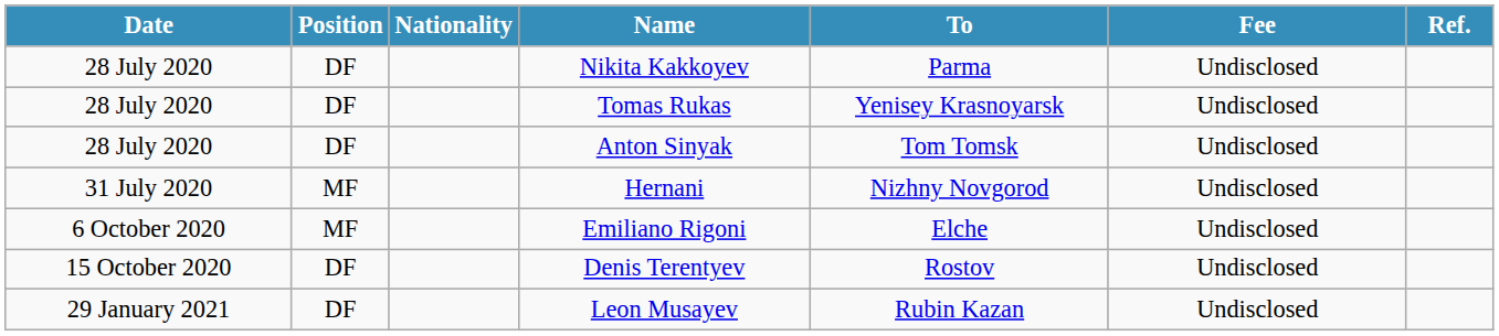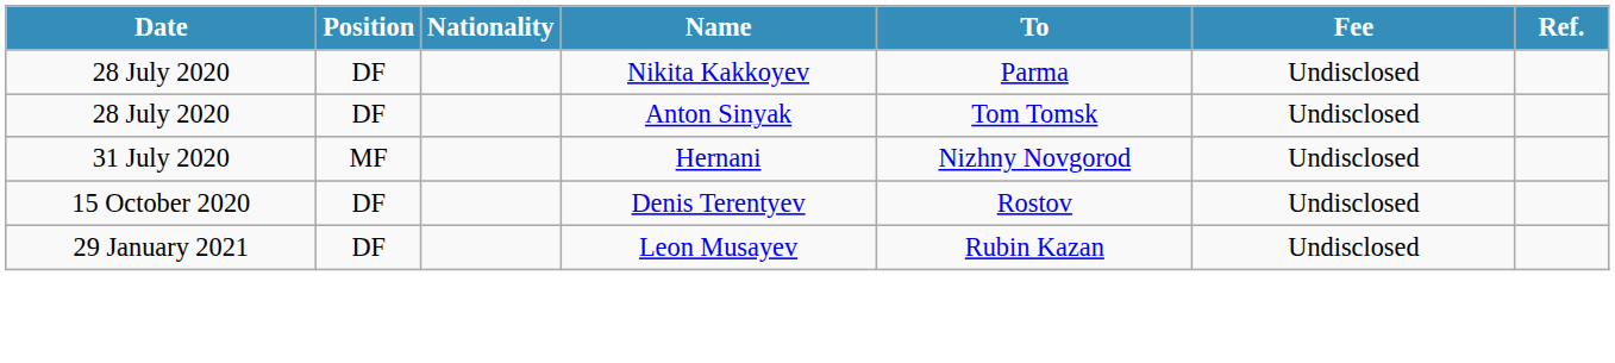 <table class="wikitable"  style="text-align:center; font-size:90%; ">
 <tr>
 <th style="background:#348EB9; color:white; width:200px;">Date</th>
 <th style="background:#348EB9; color:white; width:50px;">Position</th>
 <th style="background:#348EB9; color:white; width:50px;">Nationality</th>
 <th style="background:#348EB9; color:white; width:200px;">Name</th>
 <th style="background:#348EB9; color:white; width:200px;">To</th>
 <th style="background:#348EB9; color:white; width:200px;">Fee</th>
 <th style="background:#348EB9; color:white; width:50px;">Ref.</th>
 </tr>
 <tr>
 <td>28 July 2020</td>
 <td>DF</td>
 <td></td>
 <td><a href='#'>Nikita Kakkoyev</a></td>
 <td><a href='#'>Parma</a></td>
 <td>Undisclosed</td>
 <td></td>
 </tr>
 <tr>
 <td>28 July 2020</td>
 <td>DF</td>
 <td></td>
-<td><a href='#'>Tomas Rukas</a></td>
-<td><a href='#'>Yenisey Krasnoyarsk</a></td>
-<td>Undisclosed</td>
-<td></td>
-</tr>
-<tr>
-<td>28 July 2020</td>
-<td>DF</td>
-<td></td>
 <td><a href='#'>Anton Sinyak</a></td>
 <td><a href='#'>Tom Tomsk</a></td>
 <td>Undisclosed</td>
 <td></td>
 </tr>
 <tr>
 <td>31 July 2020</td>
 <td>MF</td>
 <td></td>
 <td><a href='#'>Hernani</a></td>
 <td><a href='#'>Nizhny Novgorod</a></td>
-<td>Undisclosed</td>
-<td></td>
-</tr>
-<tr>
-<td>6 October 2020</td>
-<td>MF</td>
-<td></td>
-<td><a href='#'>Emiliano Rigoni</a></td>
-<td><a href='#'>Elche</a></td>
 <td>Undisclosed</td>
 <td></td>
 </tr>
 <tr>
 <td>15 October 2020</td>
 <td>DF</td>
 <td></td>
 <td><a href='#'>Denis Terentyev</a></td>
 <td><a href='#'>Rostov</a></td>
 <td>Undisclosed</td>
 <td></td>
 </tr>
 <tr>
 <td>29 January 2021</td>
 <td>DF</td>
 <td></td>
 <td><a href='#'>Leon Musayev</a></td>
 <td><a href='#'>Rubin Kazan</a></td>
 <td>Undisclosed</td>
 <td></td>
 </tr>
 </table>
